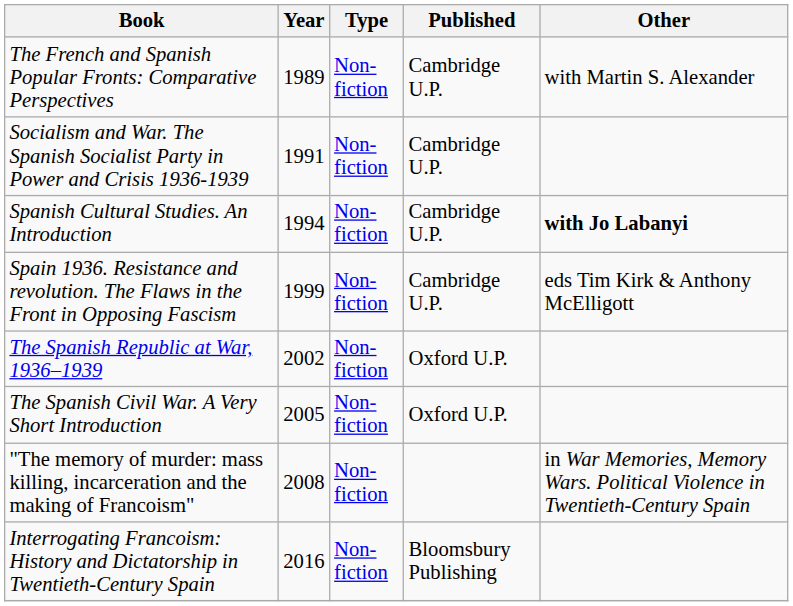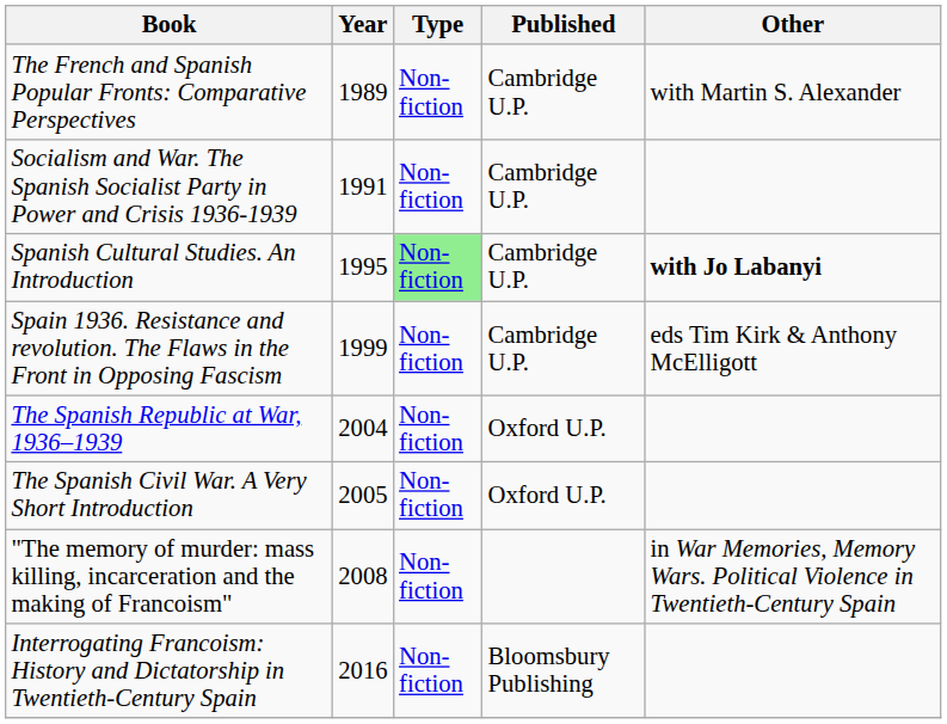 <table class="wikitable">
 <tr>
 <th>Book</th>
 <th>Year</th>
 <th>Type</th>
 <th>Published</th>
 <th>Other</th>
 </tr>
 <tr>
 <td><em>The French and Spanish Popular Fronts: Comparative Perspectives</em></td>
 <td>1989</td>
 <td><a href='#'>Non-fiction</a></td>
 <td>Cambridge U.P.</td>
 <td>with Martin S. Alexander</td>
 </tr>
 <tr>
 <td><em>Socialism and War. The Spanish Socialist Party in Power and Crisis 1936-1939</em></td>
 <td>1991</td>
 <td><a href='#'>Non-fiction</a></td>
 <td>Cambridge U.P.</td>
 <td></td>
 </tr>
 <tr>
 <td><em>Spanish Cultural Studies. An Introduction</em></td>
-<td>1994</td>
-<td><a href='#'>Non-fiction</a></td>
+<td>1995</td>
+<td style="background: lightgreen;"><a href='#'>Non-fiction</a></td>
 <td>Cambridge U.P.</td>
 <td><strong>with Jo Labanyi</strong></td>
 </tr>
 <tr>
 <td><em>Spain 1936. Resistance and revolution. The Flaws in the Front in Opposing Fascism</em></td>
 <td>1999</td>
 <td><a href='#'>Non-fiction</a></td>
 <td>Cambridge U.P.</td>
 <td>eds Tim Kirk & Anthony McElligott</td>
 </tr>
 <tr>
 <td><em><a href='#'>The Spanish Republic at War, 1936–1939</a></em></td>
-<td>2002</td>
+<td>2004</td>
 <td><a href='#'>Non-fiction</a></td>
 <td>Oxford U.P.</td>
 <td></td>
 </tr>
 <tr>
 <td><em>The Spanish Civil War. A Very Short Introduction</em></td>
 <td>2005</td>
 <td><a href='#'>Non-fiction</a></td>
 <td>Oxford U.P.</td>
 <td></td>
 </tr>
 <tr>
 <td>"The memory of murder: mass killing, incarceration and the making of Francoism"</td>
 <td>2008</td>
 <td><a href='#'>Non-fiction</a></td>
 <td></td>
 <td>in <em>War Memories, Memory Wars. Political Violence in Twentieth-Century Spain</em></td>
 </tr>
 <tr>
 <td><em>Interrogating Francoism: History and Dictatorship in Twentieth-Century Spain</em></td>
 <td>2016</td>
 <td><a href='#'>Non-fiction</a></td>
 <td>Bloomsbury Publishing</td>
 <td></td>
 </tr>
 <tr>
 </tr>
 </table>
